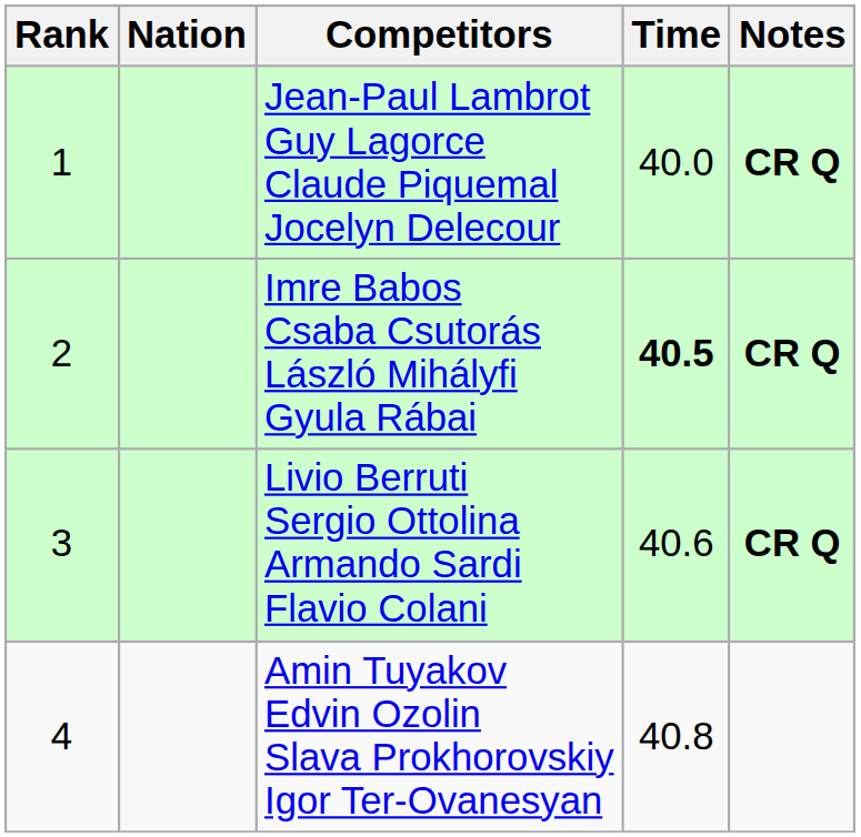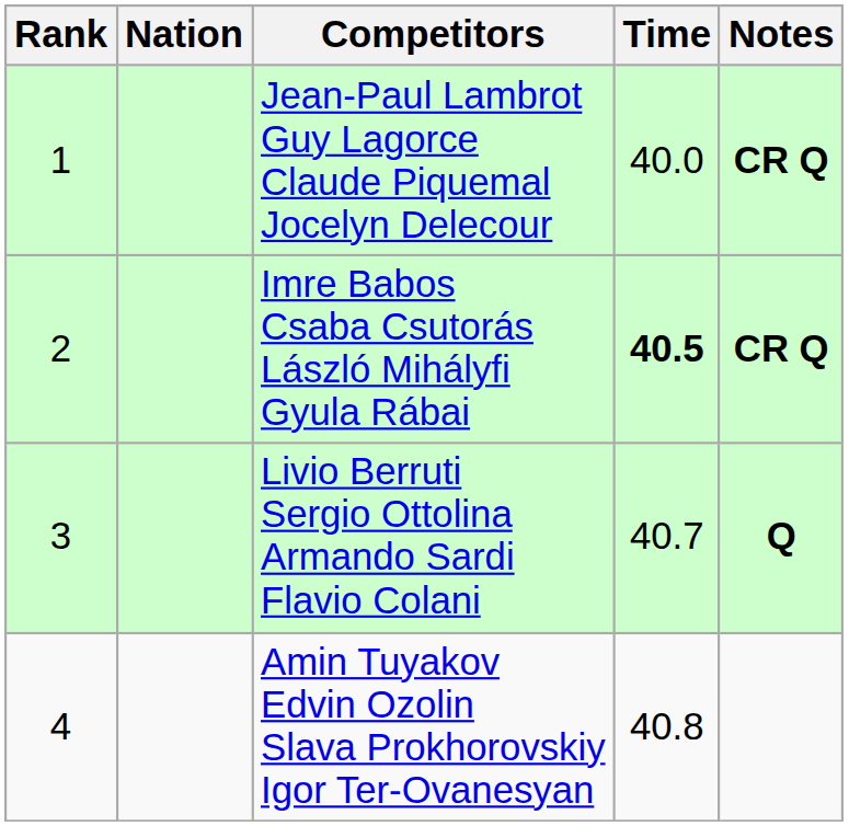 <table class="wikitable sortable" style="text-align:center">
 <tr>
 <th>Rank</th>
 <th>Nation</th>
 <th>Competitors</th>
 <th>Time</th>
 <th>Notes</th>
 </tr>
 <tr bgcolor=ccffcc>
 <td>1</td>
 <td align=left></td>
 <td align=left><a href='#'>Jean-Paul Lambrot</a><br><a href='#'>Guy Lagorce</a><br><a href='#'>Claude Piquemal</a><br><a href='#'>Jocelyn Delecour</a></td>
 <td>40.0</td>
 <td><strong>CR Q</strong></td>
 </tr>
 <tr bgcolor=ccffcc>
 <td>2</td>
 <td align=left></td>
 <td align=left><a href='#'>Imre Babos</a><br><a href='#'>Csaba Csutorás</a><br><a href='#'>László Mihályfi</a><br><a href='#'>Gyula Rábai</a></td>
 <td><strong>40.5</strong></td>
 <td><strong>CR Q</strong></td>
 </tr>
 <tr bgcolor=ccffcc>
 <td>3</td>
 <td align=left></td>
 <td align=left><a href='#'>Livio Berruti</a><br><a href='#'>Sergio Ottolina</a><br><a href='#'>Armando Sardi</a><br><a href='#'>Flavio Colani</a></td>
-<td>40.6</td>
-<td><strong>CR Q</strong></td>
+<td>40.7</td>
+<td><strong>Q</strong></td>
 </tr>
 <tr>
 <td>4</td>
 <td align=left></td>
 <td align=left><a href='#'>Amin Tuyakov</a><br><a href='#'>Edvin Ozolin</a><br><a href='#'>Slava Prokhorovskiy</a><br><a href='#'>Igor Ter-Ovanesyan</a></td>
 <td>40.8</td>
 <td></td>
 </tr>
 </table>
